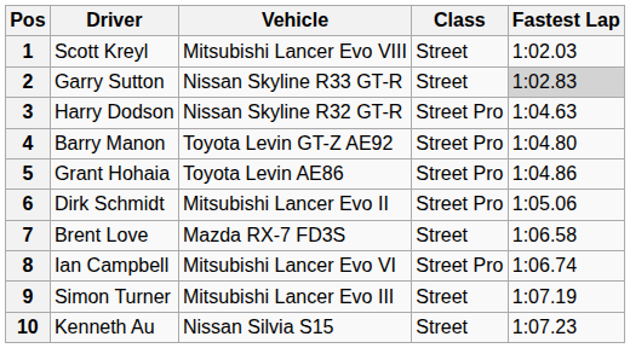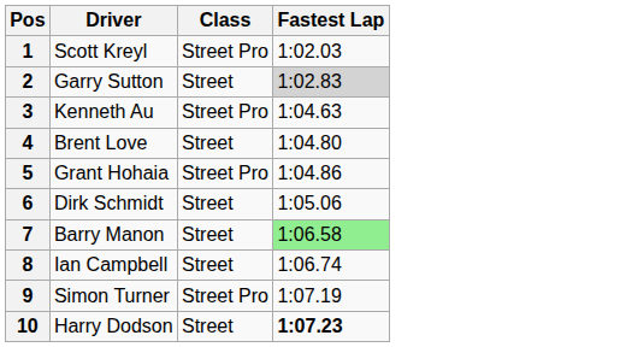 <table class="wikitable" border="1">
 <tr>
 <th>Pos</th>
 <th>Driver</th>
-<th>Vehicle</th>
 <th>Class</th>
 <th>Fastest Lap</th>
 </tr>
 <tr>
 <th>1</th>
 <td>Scott Kreyl</td>
-<td>Mitsubishi Lancer Evo VIII</td>
-<td>Street</td>
+<td>Street Pro</td>
 <td>1:02.03</td>
 </tr>
 <tr>
 <th>2</th>
 <td>Garry Sutton</td>
-<td>Nissan Skyline R33 GT-R</td>
 <td>Street</td>
 <td style="background: lightgrey;">1:02.83</td>
 </tr>
 <tr>
 <th>3</th>
-<td>Harry Dodson</td>
-<td>Nissan Skyline R32 GT-R</td>
+<td>Kenneth Au</td>
 <td>Street Pro</td>
 <td>1:04.63</td>
 </tr>
 <tr>
 <th>4</th>
-<td>Barry Manon</td>
-<td>Toyota Levin GT-Z AE92</td>
-<td>Street Pro</td>
+<td>Brent Love</td>
+<td>Street</td>
 <td>1:04.80</td>
 </tr>
 <tr>
 <th>5</th>
 <td>Grant Hohaia</td>
-<td>Toyota Levin AE86</td>
 <td>Street Pro</td>
 <td>1:04.86</td>
 </tr>
 <tr>
 <th>6</th>
 <td>Dirk Schmidt</td>
-<td>Mitsubishi Lancer Evo II</td>
-<td>Street Pro</td>
+<td>Street</td>
 <td>1:05.06</td>
 </tr>
 <tr>
 <th>7</th>
-<td>Brent Love</td>
-<td>Mazda RX-7 FD3S</td>
+<td>Barry Manon</td>
 <td>Street</td>
-<td>1:06.58</td>
+<td style="background: lightgreen;">1:06.58</td>
 </tr>
 <tr>
 <th>8</th>
 <td>Ian Campbell</td>
-<td>Mitsubishi Lancer Evo VI</td>
-<td>Street Pro</td>
+<td>Street</td>
 <td>1:06.74</td>
 </tr>
 <tr>
 <th>9</th>
 <td>Simon Turner</td>
-<td>Mitsubishi Lancer Evo III</td>
-<td>Street</td>
+<td>Street Pro</td>
 <td>1:07.19</td>
 </tr>
 <tr>
 <th>10</th>
-<td>Kenneth Au</td>
-<td>Nissan Silvia S15</td>
+<td>Harry Dodson</td>
 <td>Street</td>
-<td>1:07.23</td>
+<td><strong>1:07.23</strong></td>
 </tr>
 </table>
